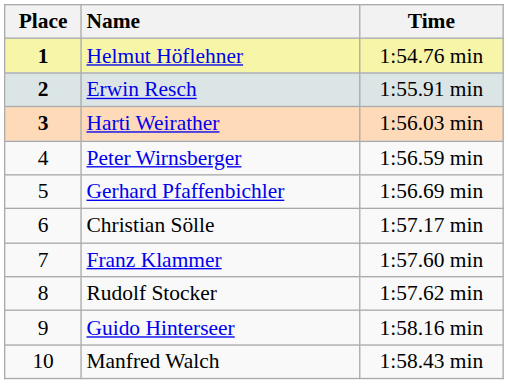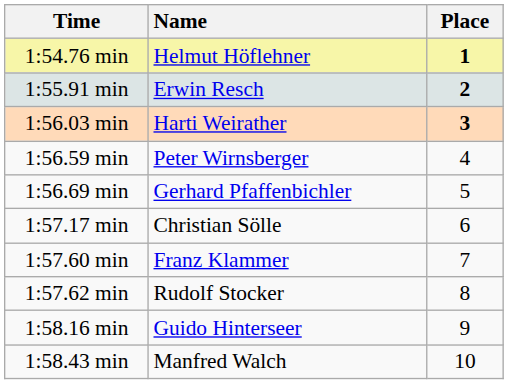 <table class="wikitable" style="text-align:center">
 <tr>
+<th width="100">Time</th>
+<th width="200" style="text-align:left">Name</th>
 <th width="50">Place</th>
-<th width="200" style="text-align:left">Name</th>
-<th width="100">Time</th>
 </tr>
 <tr bgcolor="#F7F6A8">
+<td>1:54.76 min</td>
+<td align="left"><a href='#'>Helmut Höflehner</a></td>
 <td><strong>1</strong></td>
-<td align="left"><a href='#'>Helmut Höflehner</a></td>
-<td>1:54.76 min</td>
 </tr>
 <tr bgcolor="#DCE5E5">
+<td>1:55.91 min</td>
+<td align="left"><a href='#'>Erwin Resch</a></td>
 <td><strong>2</strong></td>
-<td align="left"><a href='#'>Erwin Resch</a></td>
-<td>1:55.91 min</td>
 </tr>
 <tr bgcolor="#FFDAB9">
+<td>1:56.03 min</td>
+<td align="left"><a href='#'>Harti Weirather</a></td>
 <td><strong>3</strong></td>
-<td align="left"><a href='#'>Harti Weirather</a></td>
-<td>1:56.03 min</td>
 </tr>
 <tr>
+<td>1:56.59 min</td>
+<td align="left"><a href='#'>Peter Wirnsberger</a></td>
 <td>4</td>
-<td align="left"><a href='#'>Peter Wirnsberger</a></td>
-<td>1:56.59 min</td>
 </tr>
 <tr>
+<td>1:56.69 min</td>
+<td align="left"><a href='#'>Gerhard Pfaffenbichler</a></td>
 <td>5</td>
-<td align="left"><a href='#'>Gerhard Pfaffenbichler</a></td>
-<td>1:56.69 min</td>
 </tr>
 <tr>
+<td>1:57.17 min</td>
+<td align="left">Christian Sölle</td>
 <td>6</td>
-<td align="left">Christian Sölle</td>
-<td>1:57.17 min</td>
 </tr>
 <tr>
+<td>1:57.60 min</td>
+<td align="left"><a href='#'>Franz Klammer</a></td>
 <td>7</td>
-<td align="left"><a href='#'>Franz Klammer</a></td>
-<td>1:57.60 min</td>
 </tr>
 <tr>
+<td>1:57.62 min</td>
+<td align="left">Rudolf Stocker</td>
 <td>8</td>
-<td align="left">Rudolf Stocker</td>
-<td>1:57.62 min</td>
 </tr>
 <tr>
+<td>1:58.16 min</td>
+<td align="left"><a href='#'>Guido Hinterseer</a></td>
 <td>9</td>
-<td align="left"><a href='#'>Guido Hinterseer</a></td>
-<td>1:58.16 min</td>
 </tr>
 <tr>
+<td>1:58.43 min</td>
+<td align="left">Manfred Walch</td>
 <td>10</td>
-<td align="left">Manfred Walch</td>
-<td>1:58.43 min</td>
 </tr>
 </table>
